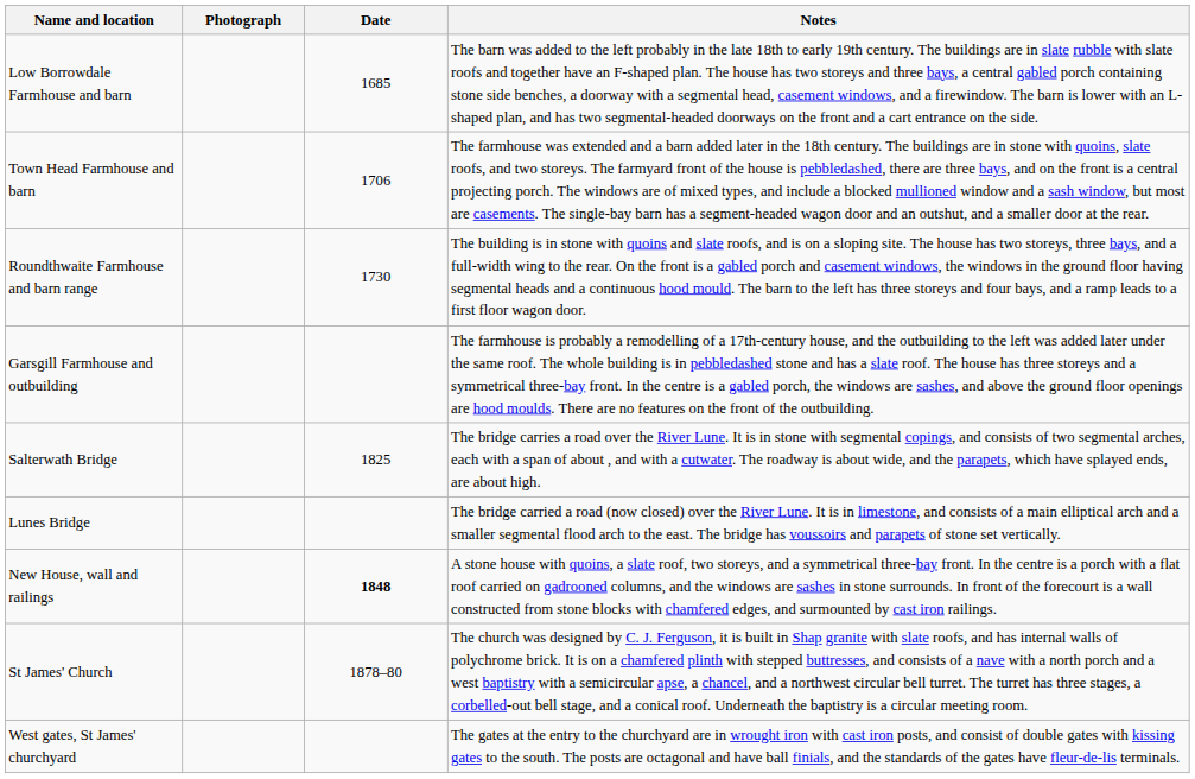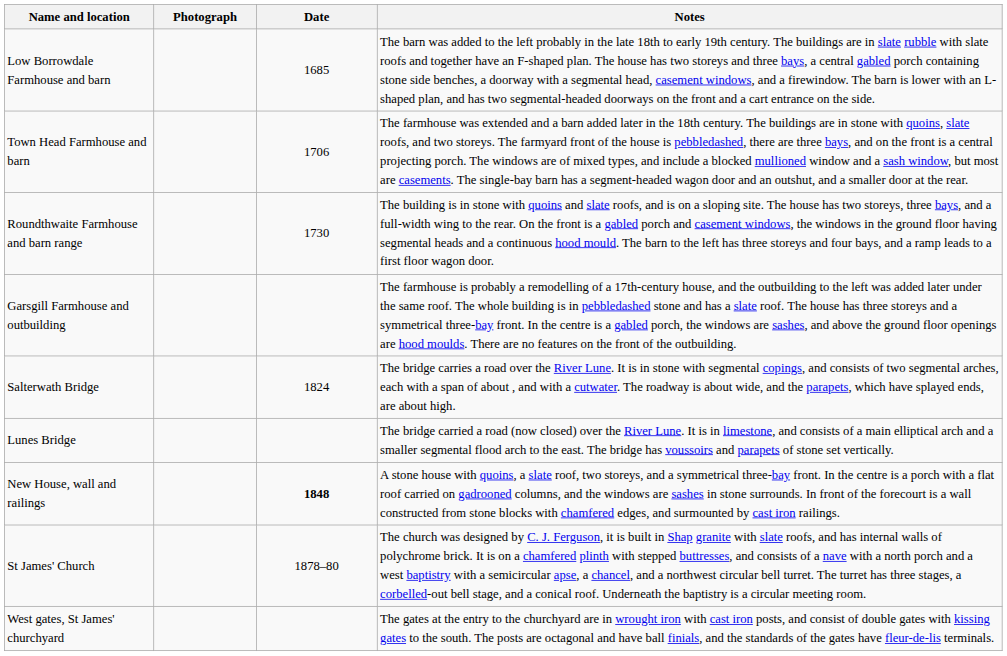 <table class="wikitable sortable plainrowheaders" style="width:100%;border:0px;text-align:left;line-height:150%;">
 <tr>
 <th scope="col"  style="width:150px">Name and location</th>
 <th scope="col"  style="width:100px" class="unsortable">Photograph</th>
 <th scope="col"  style="width:120px">Date</th>
 <th scope="col"  style="width:650px" class="unsortable">Notes</th>
 </tr>
 <tr>
 <td>Low Borrowdale Farmhouse and barn<br><small></small></td>
 <td></td>
 <td align="center">1685</td>
 <td>The barn was added to the left probably in the late 18th to early 19th century.  The buildings are in <a href='#'>slate</a> <a href='#'>rubble</a> with slate roofs and together have an F-shaped plan.  The house has two storeys and three <a href='#'>bays</a>, a central <a href='#'>gabled</a> porch containing stone side benches, a doorway with a segmental head, <a href='#'>casement windows</a>, and a firewindow.  The barn is lower with an L-shaped plan, and has two segmental-headed doorways on the front and a cart entrance on the side.</td>
 </tr>
 <tr>
 <td>Town Head Farmhouse and barn<br><small></small></td>
 <td></td>
 <td align="center">1706</td>
 <td>The farmhouse was extended and a barn added later in the 18th century.  The buildings are in stone with <a href='#'>quoins</a>, <a href='#'>slate</a> roofs, and two storeys.  The farmyard front of the house is <a href='#'>pebbledashed</a>, there are three <a href='#'>bays</a>, and on the front is a central projecting porch.  The windows are of mixed types, and include a blocked <a href='#'>mullioned</a> window and a <a href='#'>sash window</a>, but most are <a href='#'>casements</a>.  The single-bay barn has a segment-headed wagon door and an outshut, and a smaller door at the rear.</td>
 </tr>
 <tr>
 <td>Roundthwaite Farmhouse and barn range<br><small></small></td>
 <td></td>
 <td align="center">1730</td>
 <td>The building is in stone with <a href='#'>quoins</a> and <a href='#'>slate</a> roofs, and is on a sloping site.  The house has two storeys, three <a href='#'>bays</a>, and a full-width wing to the rear.  On the front is a <a href='#'>gabled</a> porch and <a href='#'>casement windows</a>, the windows in the ground floor having segmental heads and a continuous <a href='#'>hood mould</a>.  The barn to the left has three storeys and four bays, and a ramp leads to a first floor wagon door.</td>
 </tr>
 <tr>
 <td>Garsgill Farmhouse and outbuilding<br><small></small></td>
 <td></td>
 <td align="center"></td>
 <td>The farmhouse is probably a remodelling of a 17th-century house, and the outbuilding to the left was added later under the same roof.  The whole building is in <a href='#'>pebbledashed</a> stone and has a <a href='#'>slate</a> roof.  The house has three storeys and a symmetrical three-<a href='#'>bay</a> front.  In the centre is a <a href='#'>gabled</a> porch, the windows are <a href='#'>sashes</a>, and above the ground floor openings are <a href='#'>hood moulds</a>.  There are no features on the front of the outbuilding.</td>
 </tr>
 <tr>
 <td>Salterwath Bridge<br><small></small></td>
 <td></td>
-<td align="center">1825</td>
+<td align="center">1824</td>
 <td>The bridge carries a road over the <a href='#'>River Lune</a>.  It is in stone with segmental <a href='#'>copings</a>, and consists of two segmental arches, each with a span of about , and with a <a href='#'>cutwater</a>.  The roadway is about  wide, and the <a href='#'>parapets</a>, which have splayed ends, are about  high.</td>
 </tr>
 <tr>
 <td>Lunes Bridge<br><small></small></td>
 <td></td>
 <td align="center"></td>
 <td>The bridge carried a road (now closed) over the <a href='#'>River Lune</a>.  It is in <a href='#'>limestone</a>, and consists of a main elliptical arch and a smaller segmental flood arch to the east.  The bridge has <a href='#'>voussoirs</a> and <a href='#'>parapets</a> of stone set vertically.</td>
 </tr>
 <tr>
 <td>New House, wall and railings<br><small></small></td>
 <td></td>
 <td align="center"><strong>1848</strong></td>
 <td>A stone house with <a href='#'>quoins</a>, a <a href='#'>slate</a> roof, two storeys, and a symmetrical three-<a href='#'>bay</a> front.  In the centre is a porch with a flat roof carried on <a href='#'>gadrooned</a> columns, and the windows are <a href='#'>sashes</a> in stone surrounds.  In front of the forecourt is a wall constructed from stone blocks with <a href='#'>chamfered</a> edges, and surmounted by <a href='#'>cast iron</a> railings.</td>
 </tr>
 <tr>
 <td>St James' Church<br><small></small></td>
 <td></td>
 <td align="center">1878–80</td>
 <td>The church was designed by <a href='#'>C. J. Ferguson</a>, it is built in <a href='#'>Shap</a> <a href='#'>granite</a> with <a href='#'>slate</a> roofs, and has internal walls of polychrome brick.  It is on a <a href='#'>chamfered</a> <a href='#'>plinth</a> with stepped <a href='#'>buttresses</a>, and consists of a <a href='#'>nave</a> with a north porch and a west <a href='#'>baptistry</a> with a semicircular <a href='#'>apse</a>, a <a href='#'>chancel</a>, and a northwest circular bell turret.  The turret has three stages, a <a href='#'>corbelled</a>-out bell stage, and a conical roof.  Underneath the baptistry is a circular meeting room.</td>
 </tr>
 <tr>
 <td>West gates, St James' churchyard<br><small></small></td>
 <td></td>
 <td align="center"></td>
 <td>The gates at the entry to the churchyard are in <a href='#'>wrought iron</a> with <a href='#'>cast iron</a> posts, and consist of double gates with <a href='#'>kissing gates</a> to the south.  The posts are octagonal and have ball <a href='#'>finials</a>, and the standards of the gates have <a href='#'>fleur-de-lis</a> terminals.</td>
 </tr>
 <tr>
 </tr>
 </table>
